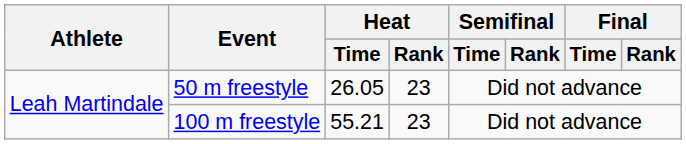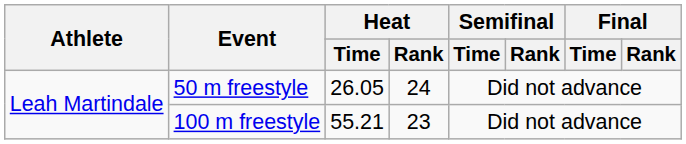 <table class=wikitable style="font-size:90%">
 <tr>
 <th rowspan="2">Athlete</th>
 <th rowspan="2">Event</th>
 <th colspan="2">Heat</th>
 <th colspan="2">Semifinal</th>
 <th colspan="2">Final</th>
 </tr>
 <tr style="font-size:95%">
 <th>Time</th>
 <th>Rank</th>
 <th>Time</th>
 <th>Rank</th>
 <th>Time</th>
 <th>Rank</th>
 </tr>
 <tr align=center>
 <td align=left rowspan=2><a href='#'>Leah Martindale</a></td>
 <td align=left><a href='#'>50 m freestyle</a></td>
 <td>26.05</td>
-<td>23</td>
+<td>24</td>
 <td colspan=4>Did not advance</td>
 </tr>
 <tr align=center>
 <td align=left><a href='#'>100 m freestyle</a></td>
 <td>55.21</td>
 <td>23</td>
 <td colspan=4>Did not advance</td>
 </tr>
 </table>
